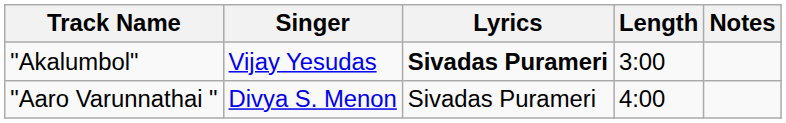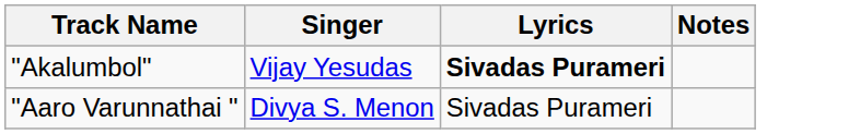 <table class="wikitable sortable">
 <tr>
 <th scope="col">Track Name</th>
 <th scope="col">Singer</th>
 <th scope="col">Lyrics</th>
-<th scope="col">Length</th>
 <th scope="col">Notes</th>
 </tr>
 <tr>
 <td>"Akalumbol"</td>
 <td><a href='#'>Vijay Yesudas</a></td>
 <td><strong>Sivadas Purameri</strong></td>
-<td>3:00</td>
 <td></td>
 </tr>
 <tr>
 <td>"Aaro Varunnathai "</td>
 <td><a href='#'>Divya S. Menon</a></td>
 <td>Sivadas Purameri</td>
-<td>4:00</td>
 <td></td>
 </tr>
 </table>
